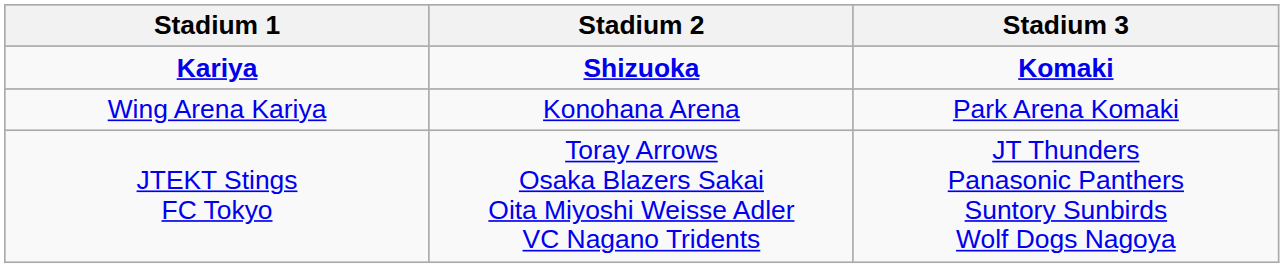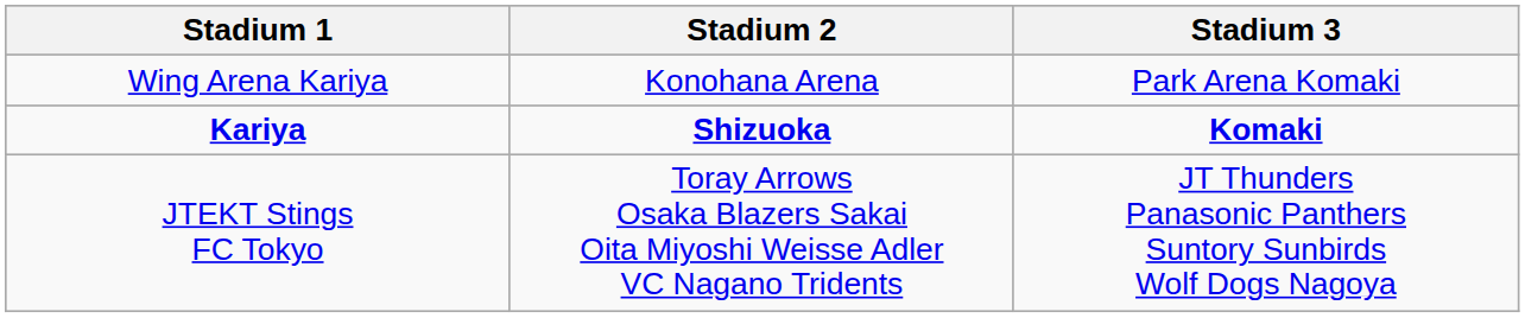 <table class=wikitable style=text-align:center>
 <tr>
 <th width=25%>Stadium 1</th>
 <th width=25%>Stadium 2</th>
 <th width=25%>Stadium 3</th>
 </tr>
 <tr>
+<td><a href='#'>Wing Arena Kariya</a></td>
+<td><a href='#'>Konohana Arena</a></td>
+<td><a href='#'>Park Arena Komaki</a></td>
+</tr>
+<tr>
 <td><strong><a href='#'>Kariya</a></strong></td>
 <td><strong><a href='#'>Shizuoka</a></strong></td>
 <td><strong><a href='#'>Komaki</a></strong></td>
-</tr>
-<tr>
-<td><a href='#'>Wing Arena Kariya</a></td>
-<td><a href='#'>Konohana Arena</a></td>
-<td><a href='#'>Park Arena Komaki</a></td>
 </tr>
 <tr>
 <td><a href='#'>JTEKT Stings</a><br><a href='#'>FC Tokyo</a></td>
 <td><a href='#'>Toray Arrows</a><br><a href='#'>Osaka Blazers Sakai</a><br><a href='#'>Oita Miyoshi Weisse Adler</a><br><a href='#'>VC Nagano Tridents</a></td>
 <td><a href='#'>JT Thunders</a><br><a href='#'>Panasonic Panthers</a><br><a href='#'>Suntory Sunbirds</a><br><a href='#'>Wolf Dogs Nagoya</a></td>
 </tr>
 </table>
